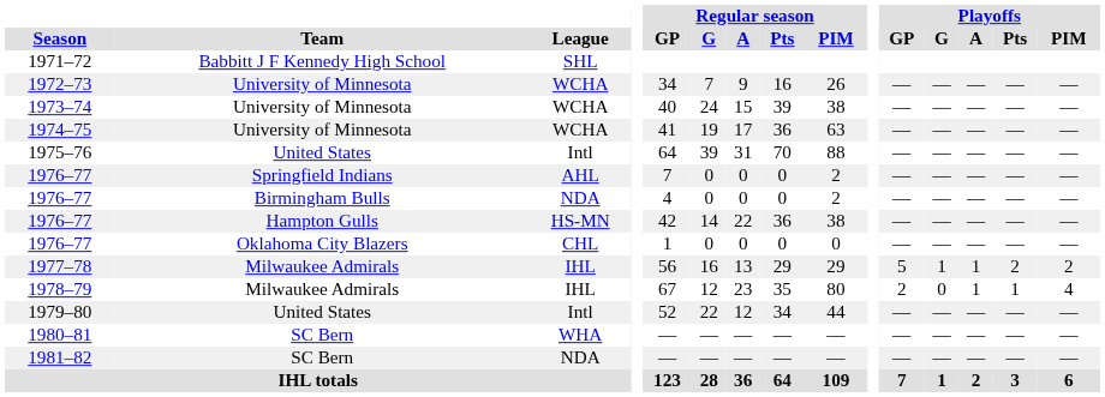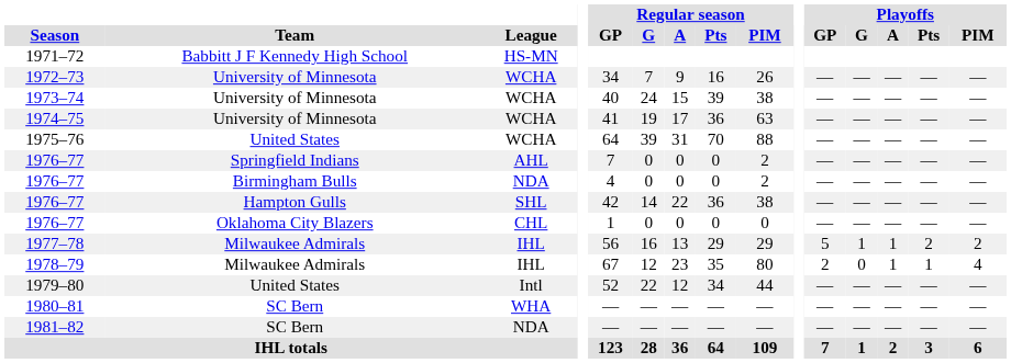 <table border="0" cellpadding="1" cellspacing="0" style="text-align:center; width:60em">
 <tr bgcolor="#e0e0e0">
 <th colspan="3" bgcolor="#ffffff"> </th>
 <th rowspan="99" bgcolor="#ffffff"> </th>
 <th colspan="5"><a href='#'>Regular season</a></th>
 <th rowspan="99" bgcolor="#ffffff"> </th>
 <th colspan="5"><a href='#'>Playoffs</a></th>
 </tr>
 <tr bgcolor="#e0e0e0">
 <th><a href='#'>Season</a></th>
 <th>Team</th>
 <th>League</th>
 <th>GP</th>
 <th><a href='#'>G</a></th>
 <th><a href='#'>A</a></th>
 <th><a href='#'>Pts</a></th>
 <th><a href='#'>PIM</a></th>
 <th>GP</th>
 <th>G</th>
 <th>A</th>
 <th>Pts</th>
 <th>PIM</th>
 </tr>
 <tr>
 <td>1971–72</td>
 <td><a href='#'>Babbitt J F Kennedy High School</a></td>
-<td><a href='#'>SHL</a></td>
+<td><a href='#'>HS-MN</a></td>
 <td></td>
 <td></td>
 <td></td>
 <td></td>
 <td></td>
 <td></td>
 <td></td>
 <td></td>
 <td></td>
 <td></td>
 </tr>
 <tr bgcolor="#f0f0f0">
 <td><a href='#'>1972–73</a></td>
 <td><a href='#'>University of Minnesota</a></td>
 <td><a href='#'>WCHA</a></td>
 <td>34</td>
 <td>7</td>
 <td>9</td>
 <td>16</td>
 <td>26</td>
 <td>—</td>
 <td>—</td>
 <td>—</td>
 <td>—</td>
 <td>—</td>
 </tr>
 <tr>
 <td><a href='#'>1973–74</a></td>
 <td>University of Minnesota</td>
 <td>WCHA</td>
 <td>40</td>
 <td>24</td>
 <td>15</td>
 <td>39</td>
 <td>38</td>
 <td>—</td>
 <td>—</td>
 <td>—</td>
 <td>—</td>
 <td>—</td>
 </tr>
 <tr bgcolor="#f0f0f0">
 <td><a href='#'>1974–75</a></td>
 <td>University of Minnesota</td>
 <td>WCHA</td>
 <td>41</td>
 <td>19</td>
 <td>17</td>
 <td>36</td>
 <td>63</td>
 <td>—</td>
 <td>—</td>
 <td>—</td>
 <td>—</td>
 <td>—</td>
 </tr>
 <tr>
 <td>1975–76</td>
 <td><a href='#'>United States</a></td>
-<td>Intl</td>
+<td>WCHA</td>
 <td>64</td>
 <td>39</td>
 <td>31</td>
 <td>70</td>
 <td>88</td>
 <td>—</td>
 <td>—</td>
 <td>—</td>
 <td>—</td>
 <td>—</td>
 </tr>
 <tr bgcolor="#f0f0f0">
 <td><a href='#'>1976–77</a></td>
 <td><a href='#'>Springfield Indians</a></td>
 <td><a href='#'>AHL</a></td>
 <td>7</td>
 <td>0</td>
 <td>0</td>
 <td>0</td>
 <td>2</td>
 <td>—</td>
 <td>—</td>
 <td>—</td>
 <td>—</td>
 <td>—</td>
 </tr>
 <tr>
 <td><a href='#'>1976–77</a></td>
 <td><a href='#'>Birmingham Bulls</a></td>
 <td><a href='#'>NDA</a></td>
 <td>4</td>
 <td>0</td>
 <td>0</td>
 <td>0</td>
 <td>2</td>
 <td>—</td>
 <td>—</td>
 <td>—</td>
 <td>—</td>
 <td>—</td>
 </tr>
 <tr bgcolor="#f0f0f0">
 <td><a href='#'>1976–77</a></td>
 <td><a href='#'>Hampton Gulls</a></td>
-<td><a href='#'>HS-MN</a></td>
+<td><a href='#'>SHL</a></td>
 <td>42</td>
 <td>14</td>
 <td>22</td>
 <td>36</td>
 <td>38</td>
 <td>—</td>
 <td>—</td>
 <td>—</td>
 <td>—</td>
 <td>—</td>
 </tr>
 <tr>
 <td><a href='#'>1976–77</a></td>
 <td><a href='#'>Oklahoma City Blazers</a></td>
 <td><a href='#'>CHL</a></td>
 <td>1</td>
 <td>0</td>
 <td>0</td>
 <td>0</td>
 <td>0</td>
 <td>—</td>
 <td>—</td>
 <td>—</td>
 <td>—</td>
 <td>—</td>
 </tr>
 <tr bgcolor="#f0f0f0">
 <td><a href='#'>1977–78</a></td>
 <td><a href='#'>Milwaukee Admirals</a></td>
 <td><a href='#'>IHL</a></td>
 <td>56</td>
 <td>16</td>
 <td>13</td>
 <td>29</td>
 <td>29</td>
 <td>5</td>
 <td>1</td>
 <td>1</td>
 <td>2</td>
 <td>2</td>
 </tr>
 <tr>
 <td><a href='#'>1978–79</a></td>
 <td>Milwaukee Admirals</td>
 <td>IHL</td>
 <td>67</td>
 <td>12</td>
 <td>23</td>
 <td>35</td>
 <td>80</td>
 <td>2</td>
 <td>0</td>
 <td>1</td>
 <td>1</td>
 <td>4</td>
 </tr>
 <tr bgcolor="#f0f0f0">
 <td>1979–80</td>
 <td>United States</td>
 <td>Intl</td>
 <td>52</td>
 <td>22</td>
 <td>12</td>
 <td>34</td>
 <td>44</td>
 <td>—</td>
 <td>—</td>
 <td>—</td>
 <td>—</td>
 <td>—</td>
 </tr>
 <tr>
 <td><a href='#'>1980–81</a></td>
 <td><a href='#'>SC Bern</a></td>
 <td><a href='#'>WHA</a></td>
 <td>—</td>
 <td>—</td>
 <td>—</td>
 <td>—</td>
 <td>—</td>
 <td>—</td>
 <td>—</td>
 <td>—</td>
 <td>—</td>
 <td>—</td>
 </tr>
 <tr bgcolor="#f0f0f0">
 <td><a href='#'>1981–82</a></td>
 <td>SC Bern</td>
 <td>NDA</td>
 <td>—</td>
 <td>—</td>
 <td>—</td>
 <td>—</td>
 <td>—</td>
 <td>—</td>
 <td>—</td>
 <td>—</td>
 <td>—</td>
 <td>—</td>
 </tr>
 <tr bgcolor="#e0e0e0">
 <th colspan="3">IHL totals</th>
 <th>123</th>
 <th>28</th>
 <th>36</th>
 <th>64</th>
 <th>109</th>
 <th>7</th>
 <th>1</th>
 <th>2</th>
 <th>3</th>
 <th>6</th>
 </tr>
 </table>
